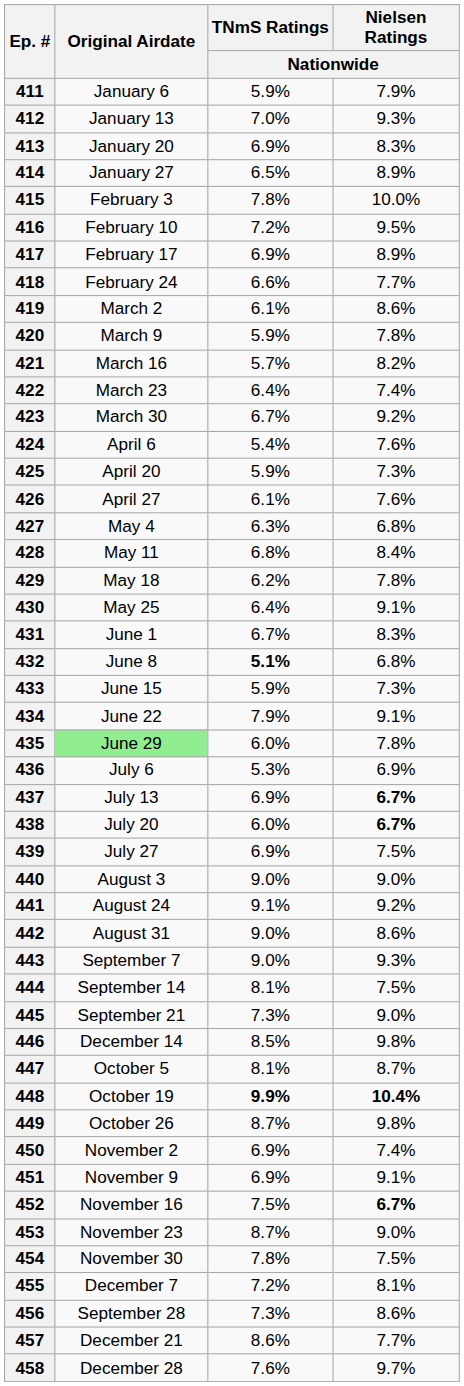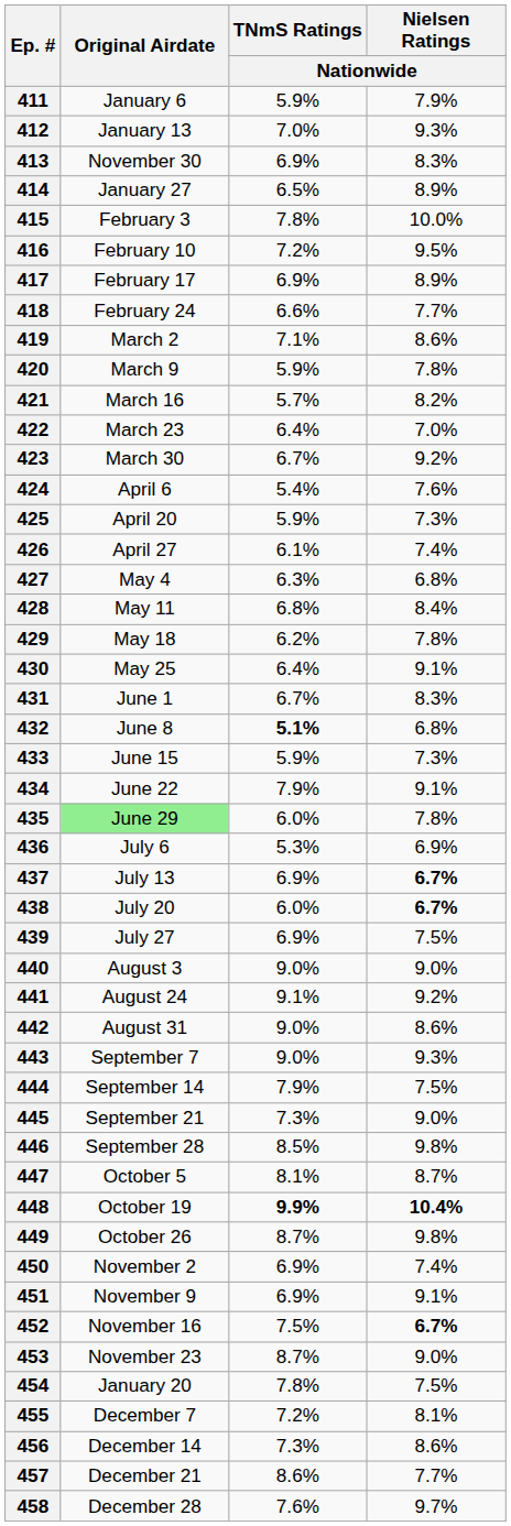 <table class="wikitable" style="text-align:center;">
 <tr>
 <th rowspan="2" style="width:40px;">Ep. #</th>
 <th rowspan="2" style="width:135px;">Original Airdate</th>
 <th width=110><strong>TNmS Ratings</strong></th>
 <th width=110><strong>Nielsen Ratings</strong></th>
 </tr>
 <tr>
 <th colspan="2"><strong>Nationwide</strong></th>
 </tr>
 <tr>
 <th>411</th>
 <td>January 6</td>
 <td>5.9%</td>
 <td>7.9%</td>
 </tr>
 <tr>
 <th>412</th>
 <td>January 13</td>
 <td>7.0%</td>
 <td>9.3%</td>
 </tr>
 <tr>
 <th>413</th>
-<td>January 20</td>
+<td>November 30</td>
 <td>6.9%</td>
 <td>8.3%</td>
 </tr>
 <tr>
 <th>414</th>
 <td>January 27</td>
 <td>6.5%</td>
 <td>8.9%</td>
 </tr>
 <tr>
 <th>415</th>
 <td>February 3</td>
 <td>7.8%</td>
 <td>10.0%</td>
 </tr>
 <tr>
 <th>416</th>
 <td>February 10</td>
 <td>7.2%</td>
 <td>9.5%</td>
 </tr>
 <tr>
 <th>417</th>
 <td>February 17</td>
 <td>6.9%</td>
 <td>8.9%</td>
 </tr>
 <tr>
 <th>418</th>
 <td>February 24</td>
 <td>6.6%</td>
 <td>7.7%</td>
 </tr>
 <tr>
 <th>419</th>
 <td>March 2</td>
-<td>6.1%</td>
+<td>7.1%</td>
 <td>8.6%</td>
 </tr>
 <tr>
 <th>420</th>
 <td>March 9</td>
 <td>5.9%</td>
 <td>7.8%</td>
 </tr>
 <tr>
 <th>421</th>
 <td>March 16</td>
 <td>5.7%</td>
 <td>8.2%</td>
 </tr>
 <tr>
 <th>422</th>
 <td>March 23</td>
 <td>6.4%</td>
-<td>7.4%</td>
+<td>7.0%</td>
 </tr>
 <tr>
 <th>423</th>
 <td>March 30</td>
 <td>6.7%</td>
 <td>9.2%</td>
 </tr>
 <tr>
 <th>424</th>
 <td>April 6</td>
 <td>5.4%</td>
 <td>7.6%</td>
 </tr>
 <tr>
 <th>425</th>
 <td>April 20</td>
 <td>5.9%</td>
 <td>7.3%</td>
 </tr>
 <tr>
 <th>426</th>
 <td>April 27</td>
 <td>6.1%</td>
-<td>7.6%</td>
+<td>7.4%</td>
 </tr>
 <tr>
 <th>427</th>
 <td>May 4</td>
 <td>6.3%</td>
 <td>6.8%</td>
 </tr>
 <tr>
 <th>428</th>
 <td>May 11</td>
 <td>6.8%</td>
 <td>8.4%</td>
 </tr>
 <tr>
 <th>429</th>
 <td>May 18</td>
 <td>6.2%</td>
 <td>7.8%</td>
 </tr>
 <tr>
 <th>430</th>
 <td>May 25</td>
 <td>6.4%</td>
 <td>9.1%</td>
 </tr>
 <tr>
 <th>431</th>
 <td>June 1</td>
 <td>6.7%</td>
 <td>8.3%</td>
 </tr>
 <tr>
 <th>432</th>
 <td>June 8</td>
 <td><span><strong>5.1%</strong></span></td>
 <td>6.8%</td>
 </tr>
 <tr>
 <th>433</th>
 <td>June 15</td>
 <td>5.9%</td>
 <td>7.3%</td>
 </tr>
 <tr>
 <th>434</th>
 <td>June 22</td>
 <td>7.9%</td>
 <td>9.1%</td>
 </tr>
 <tr>
 <th>435</th>
 <td style="background: lightgreen;">June 29</td>
 <td>6.0%</td>
 <td>7.8%</td>
 </tr>
 <tr>
 <th>436</th>
 <td>July 6</td>
 <td>5.3%</td>
 <td>6.9%</td>
 </tr>
 <tr>
 <th>437</th>
 <td>July 13</td>
 <td>6.9%</td>
 <td><span><strong>6.7%</strong></span></td>
 </tr>
 <tr>
 <th>438</th>
 <td>July 20</td>
 <td>6.0%</td>
 <td><span><strong>6.7%</strong></span></td>
 </tr>
 <tr>
 <th>439</th>
 <td>July 27</td>
 <td>6.9%</td>
 <td>7.5%</td>
 </tr>
 <tr>
 <th>440</th>
 <td>August 3</td>
 <td>9.0%</td>
 <td>9.0%</td>
 </tr>
 <tr>
 <th>441</th>
 <td>August 24</td>
 <td>9.1%</td>
 <td>9.2%</td>
 </tr>
 <tr>
 <th>442</th>
 <td>August 31</td>
 <td>9.0%</td>
 <td>8.6%</td>
 </tr>
 <tr>
 <th>443</th>
 <td>September 7</td>
 <td>9.0%</td>
 <td>9.3%</td>
 </tr>
 <tr>
 <th>444</th>
 <td>September 14</td>
-<td>8.1%</td>
+<td>7.9%</td>
 <td>7.5%</td>
 </tr>
 <tr>
 <th>445</th>
 <td>September 21</td>
 <td>7.3%</td>
 <td>9.0%</td>
 </tr>
 <tr>
 <th>446</th>
-<td>December 14</td>
+<td>September 28</td>
 <td>8.5%</td>
 <td>9.8%</td>
 </tr>
 <tr>
 <th>447</th>
 <td>October 5</td>
 <td>8.1%</td>
 <td>8.7%</td>
 </tr>
 <tr>
 <th>448</th>
 <td>October 19</td>
 <td><span><strong>9.9%</strong></span></td>
 <td><span><strong>10.4%</strong></span></td>
 </tr>
 <tr>
 <th>449</th>
 <td>October 26</td>
 <td>8.7%</td>
 <td>9.8%</td>
 </tr>
 <tr>
 <th>450</th>
 <td>November 2</td>
 <td>6.9%</td>
 <td>7.4%</td>
 </tr>
 <tr>
 <th>451</th>
 <td>November 9</td>
 <td>6.9%</td>
 <td>9.1%</td>
 </tr>
 <tr>
 <th>452</th>
 <td>November 16</td>
 <td>7.5%</td>
 <td><span><strong>6.7%</strong></span></td>
 </tr>
 <tr>
 <th>453</th>
 <td>November 23</td>
 <td>8.7%</td>
 <td>9.0%</td>
 </tr>
 <tr>
 <th>454</th>
-<td>November 30</td>
+<td>January 20</td>
 <td>7.8%</td>
 <td>7.5%</td>
 </tr>
 <tr>
 <th>455</th>
 <td>December 7</td>
 <td>7.2%</td>
 <td>8.1%</td>
 </tr>
 <tr>
 <th>456</th>
-<td>September 28</td>
+<td>December 14</td>
 <td>7.3%</td>
 <td>8.6%</td>
 </tr>
 <tr>
 <th>457</th>
 <td>December 21</td>
 <td>8.6%</td>
 <td>7.7%</td>
 </tr>
 <tr>
 <th>458</th>
 <td>December 28</td>
 <td>7.6%</td>
 <td>9.7%</td>
 </tr>
 </table>
